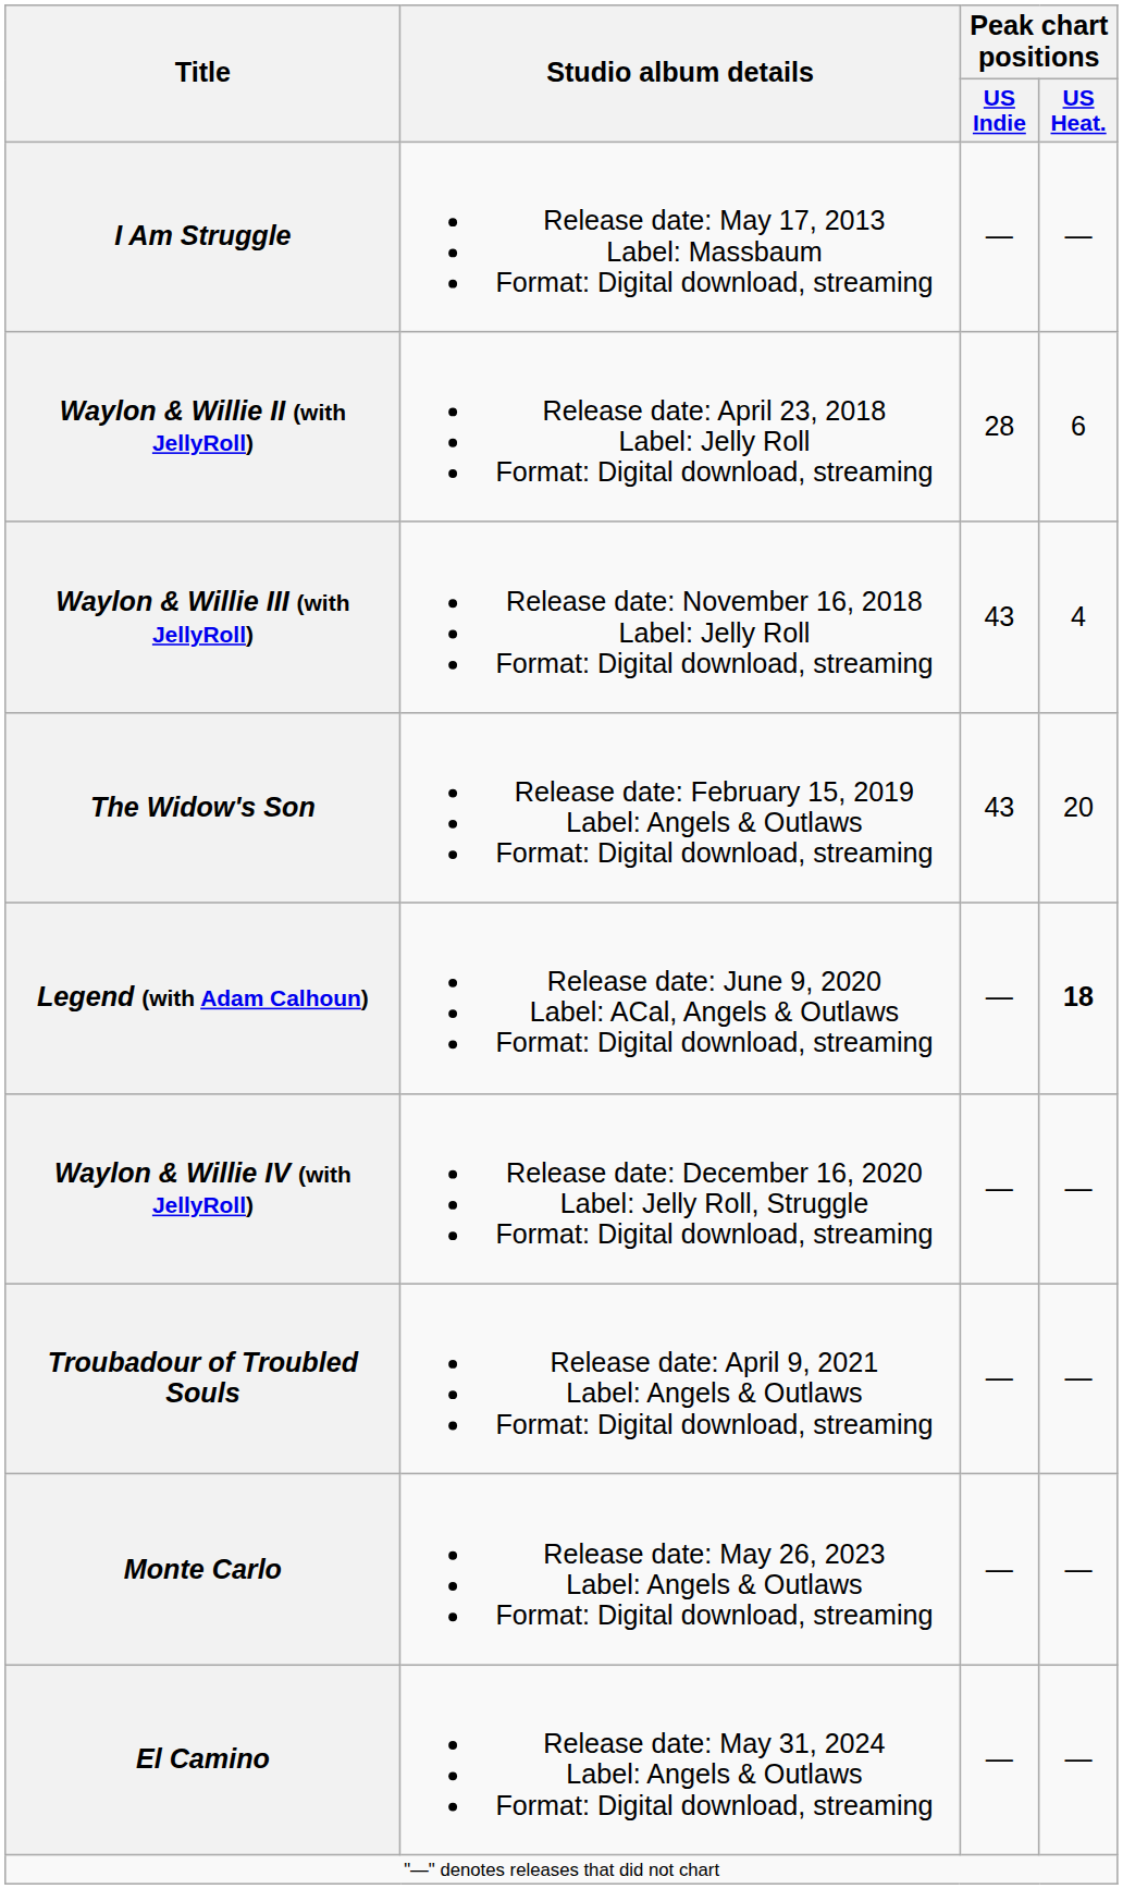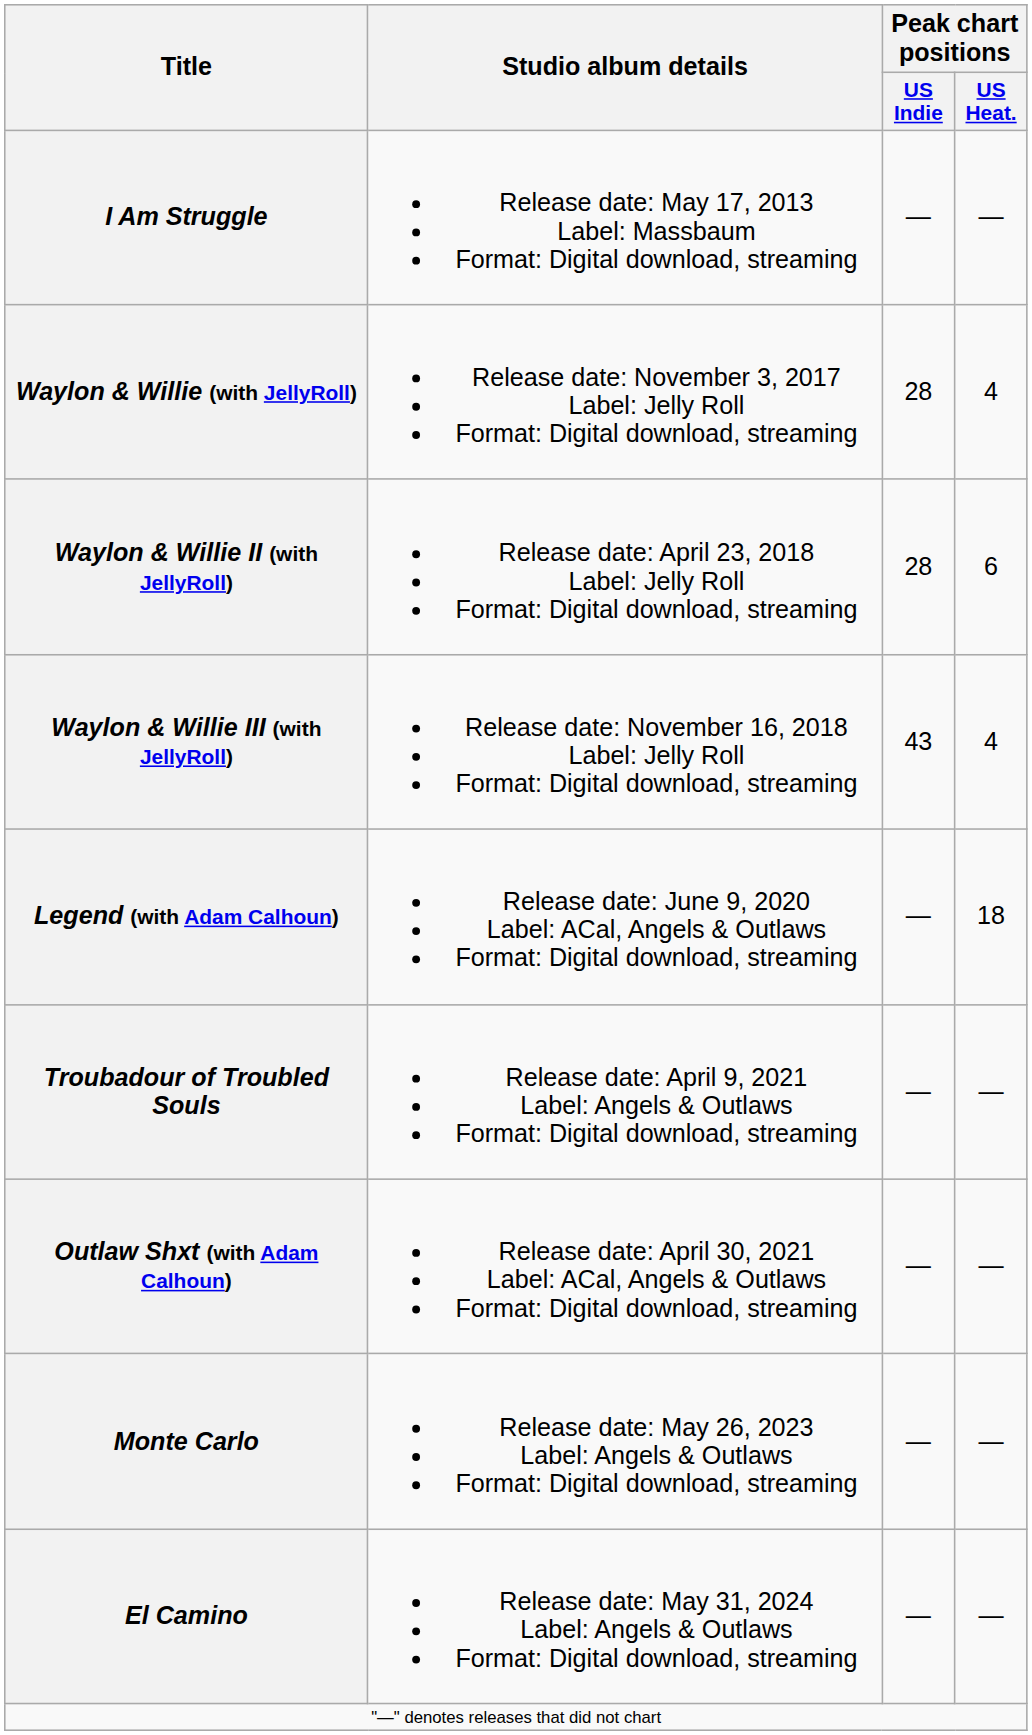 <table class="wikitable plainrowheaders" style="text-align:center;">
 <tr>
 <th rowspan="2" style="width:14em;">Title</th>
 <th rowspan="2" style="width:20em;">Studio album details</th>
 <th colspan="2">Peak chart positions</th>
 </tr>
 <tr style="font-size:smaller;">
 <th style="width:40px;"><a href='#'>US<br>Indie</a><br></th>
 <th style="width:40px;"><a href='#'>US<br>Heat.</a></th>
 </tr>
 <tr>
 <th scope="row"><em>I Am Struggle</em></th>
 <td><br><ul><li>Release date: May 17, 2013</li><li>Label: Massbaum</li><li>Format: Digital download, streaming</li></ul></td>
 <td>—</td>
 <td>—</td>
 </tr>
 <tr>
+<th scope="row"><em>Waylon & Willie</em> <small>(with <a href='#'>JellyRoll</a>)</small></th>
+<td><br><ul><li>Release date: November 3, 2017</li><li>Label: Jelly Roll</li><li>Format: Digital download, streaming</li></ul></td>
+<td>28</td>
+<td>4</td>
+</tr>
+<tr>
 <th scope="row"><em>Waylon & Willie II</em> <small>(with <a href='#'>JellyRoll</a>)</small></th>
 <td><br><ul><li>Release date: April 23, 2018</li><li>Label: Jelly Roll</li><li>Format: Digital download, streaming</li></ul></td>
 <td>28</td>
 <td>6</td>
 </tr>
 <tr>
 <th scope="row"><em>Waylon & Willie III</em> <small>(with <a href='#'>JellyRoll</a>)</small></th>
 <td><br><ul><li>Release date: November 16, 2018</li><li>Label: Jelly Roll</li><li>Format: Digital download, streaming</li></ul></td>
 <td>43</td>
 <td>4</td>
 </tr>
 <tr>
-<th scope="row"><em>The Widow's Son</em></th>
-<td><br><ul><li>Release date: February 15, 2019</li><li>Label: Angels & Outlaws</li><li>Format: Digital download, streaming</li></ul></td>
-<td>43</td>
-<td>20</td>
-</tr>
-<tr>
 <th scope="row"><em>Legend</em> <small>(with <a href='#'>Adam Calhoun</a>)</small></th>
 <td><br><ul><li>Release date: June 9, 2020</li><li>Label: ACal, Angels & Outlaws</li><li>Format: Digital download, streaming</li></ul></td>
 <td>—</td>
-<td><strong>18</strong></td>
+<td>18</td>
 </tr>
 <tr>
-<th scope="row"><em>Waylon & Willie IV</em> <small>(with <a href='#'>JellyRoll</a>)</small></th>
-<td><br><ul><li>Release date: December 16, 2020</li><li>Label: Jelly Roll, Struggle</li><li>Format: Digital download, streaming</li></ul></td>
+<th scope="row"><em>Troubadour of Troubled Souls</em></th>
+<td><br><ul><li>Release date: April 9, 2021</li><li>Label: Angels & Outlaws</li><li>Format: Digital download, streaming</li></ul></td>
 <td>—</td>
 <td>—</td>
 </tr>
 <tr>
-<th scope="row"><em>Troubadour of Troubled Souls</em></th>
-<td><br><ul><li>Release date: April 9, 2021</li><li>Label: Angels & Outlaws</li><li>Format: Digital download, streaming</li></ul></td>
+<th scope="row"><em>Outlaw Shxt</em> <small>(with <a href='#'>Adam Calhoun</a>)</small></th>
+<td><br><ul><li>Release date: April 30, 2021</li><li>Label: ACal, Angels & Outlaws</li><li>Format: Digital download, streaming</li></ul></td>
 <td>—</td>
 <td>—</td>
 </tr>
 <tr>
 <th scope="row"><em>Monte Carlo</em></th>
 <td><br><ul><li>Release date: May 26, 2023</li><li>Label: Angels & Outlaws</li><li>Format: Digital download, streaming</li></ul></td>
 <td>—</td>
 <td>—</td>
 </tr>
 <tr>
 <th scope="row"><em>El Camino</em></th>
 <td><br><ul><li>Release date: May 31, 2024</li><li>Label: Angels & Outlaws</li><li>Format: Digital download, streaming</li></ul></td>
 <td>—</td>
 <td>—</td>
 </tr>
 <tr>
 <td colspan="4" style="font-size:8pt">"—" denotes releases that did not chart</td>
 </tr>
 </table>
